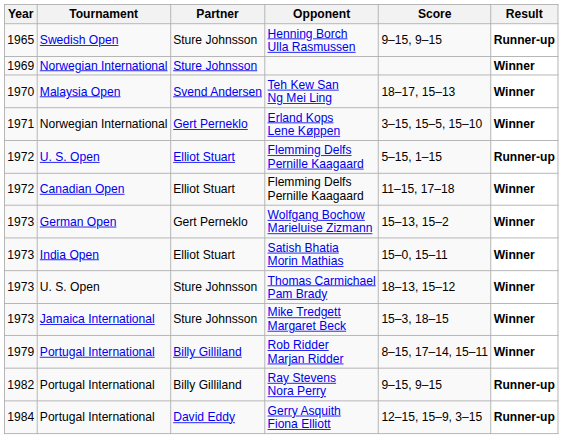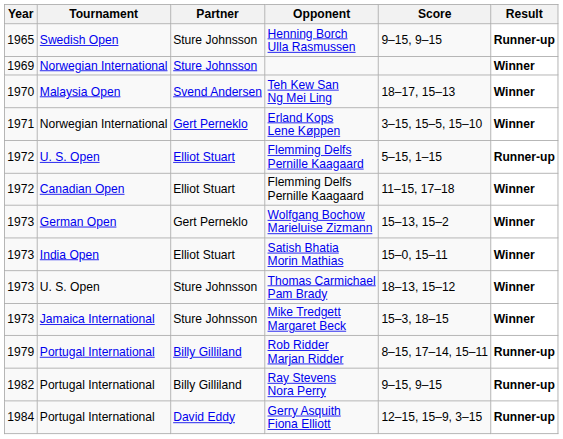 <table class="sortable wikitable" style="font-size:90%;">
 <tr>
 <th>Year</th>
 <th>Tournament</th>
 <th>Partner</th>
 <th>Opponent</th>
 <th>Score</th>
 <th>Result</th>
 </tr>
 <tr>
 <td align="center">1965</td>
 <td align="left"><a href='#'>Swedish Open</a></td>
 <td align="left"> Sture Johnsson</td>
 <td align="left"> <a href='#'>Henning Borch</a><br> <a href='#'>Ulla Rasmussen</a></td>
 <td align="left">9–15, 9–15</td>
 <td style="text-align:left; background:white"> <strong>Runner-up</strong></td>
 </tr>
 <tr>
 <td align="center">1969</td>
 <td align="left"><a href='#'>Norwegian International</a></td>
 <td align="left"> <a href='#'>Sture Johnsson</a></td>
 <td align="left"><br></td>
 <td align="left"></td>
 <td style="text-align:left; background:white"> <strong>Winner</strong></td>
 </tr>
 <tr>
 <td align="center">1970</td>
 <td align="left"><a href='#'>Malaysia Open</a></td>
 <td align="left"> <a href='#'>Svend Andersen</a></td>
 <td align="left"> <a href='#'>Teh Kew San</a><br> <a href='#'>Ng Mei Ling</a></td>
 <td align="left">18–17, 15–13</td>
 <td style="text-align:left; background:white"> <strong>Winner</strong></td>
 </tr>
 <tr>
 <td align="center">1971</td>
 <td align="left">Norwegian International</td>
 <td align="left"> <a href='#'>Gert Perneklo</a></td>
 <td align="left"> <a href='#'>Erland Kops</a><br> <a href='#'>Lene Køppen</a></td>
 <td align="left">3–15, 15–5, 15–10</td>
 <td style="text-align:left; background:white"> <strong>Winner</strong></td>
 </tr>
 <tr>
 <td align="center">1972</td>
 <td align="left"><a href='#'>U. S. Open</a></td>
 <td align="left"> <a href='#'>Elliot Stuart</a></td>
 <td align="left"> <a href='#'>Flemming Delfs</a><br> <a href='#'>Pernille Kaagaard</a></td>
 <td align="left">5–15, 1–15</td>
 <td style="text-align:left; background:white"> <strong>Runner-up</strong></td>
 </tr>
 <tr>
 <td align="center">1972</td>
 <td align="left"><a href='#'>Canadian Open</a></td>
 <td align="left"> Elliot Stuart</td>
 <td align="left"> Flemming Delfs<br> Pernille Kaagaard</td>
 <td align="left">11–15, 17–18</td>
 <td style="text-align:left; background:white"> <strong>Winner</strong></td>
 </tr>
 <tr>
 <td align="center">1973</td>
 <td align="left"><a href='#'>German Open</a></td>
 <td align="left"> Gert Perneklo</td>
 <td align="left"> <a href='#'>Wolfgang Bochow</a><br> <a href='#'>Marieluise Zizmann</a></td>
 <td align="left">15–13, 15–2</td>
 <td style="text-align:left; background:white"> <strong>Winner</strong></td>
 </tr>
 <tr>
 <td align="center">1973</td>
 <td align="left"><a href='#'>India Open</a></td>
 <td align="left"> Elliot Stuart</td>
 <td align="left"> <a href='#'>Satish Bhatia</a><br> <a href='#'>Morin Mathias</a></td>
 <td align="left">15–0, 15–11</td>
 <td style="text-align:left; background:white"> <strong>Winner</strong></td>
 </tr>
 <tr>
 <td align="center">1973</td>
 <td align="left">U. S. Open</td>
 <td align="left"> Sture Johnsson</td>
 <td align="left"> <a href='#'>Thomas Carmichael</a><br> <a href='#'>Pam Brady</a></td>
 <td align="left">18–13, 15–12</td>
 <td style="text-align:left; background:white"> <strong>Winner</strong></td>
 </tr>
 <tr>
 <td align="center">1973</td>
 <td align="left"><a href='#'>Jamaica International</a></td>
 <td align="left"> Sture Johnsson</td>
 <td align="left"> <a href='#'>Mike Tredgett</a><br> <a href='#'>Margaret Beck</a></td>
 <td align="left">15–3, 18–15</td>
 <td style="text-align:left; background:white"> <strong>Winner</strong></td>
 </tr>
 <tr>
 <td align="center">1979</td>
 <td align="left"><a href='#'>Portugal International</a></td>
 <td align="left"> <a href='#'>Billy Gilliland</a></td>
 <td align="left"> <a href='#'>Rob Ridder</a><br> <a href='#'>Marjan Ridder</a></td>
 <td align="left">8–15, 17–14, 15–11</td>
-<td style="text-align:left; background:white"> <strong>Winner</strong></td>
+<td style="text-align:left; background:white"> <strong>Runner-up</strong></td>
 </tr>
 <tr>
 <td align="center">1982</td>
 <td align="left">Portugal International</td>
 <td align="left"> Billy Gilliland</td>
 <td align="left"> <a href='#'>Ray Stevens</a><br> <a href='#'>Nora Perry</a></td>
 <td align="left">9–15, 9–15</td>
 <td style="text-align:left; background:white"> <strong>Runner-up</strong></td>
 </tr>
 <tr>
 <td align="center">1984</td>
 <td align="left">Portugal International</td>
 <td align="left"> <a href='#'>David Eddy</a></td>
 <td align="left"> <a href='#'>Gerry Asquith</a><br> <a href='#'>Fiona Elliott</a></td>
 <td align="left">12–15, 15–9, 3–15</td>
 <td style="text-align:left; background:white"> <strong>Runner-up</strong></td>
 </tr>
 </table>
